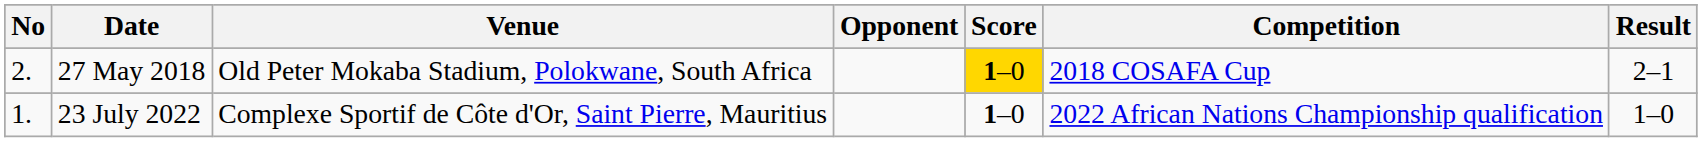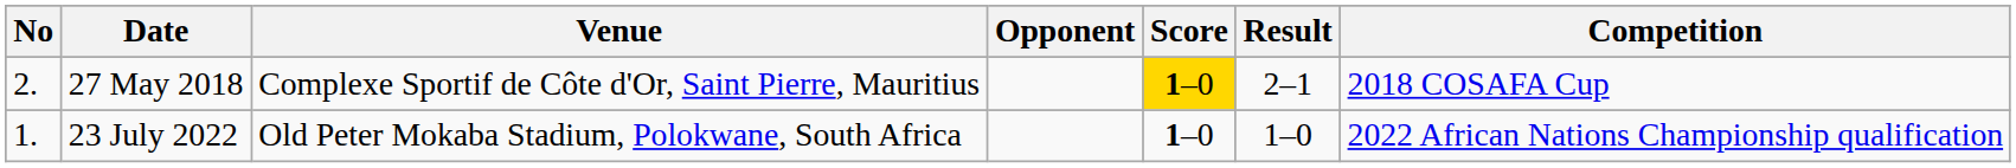 <table class="wikitable">
 <tr>
 <th>No</th>
 <th>Date</th>
 <th>Venue</th>
 <th>Opponent</th>
 <th>Score</th>
+<th>Result</th>
 <th>Competition</th>
-<th>Result</th>
 </tr>
 <tr>
 <td>2.</td>
 <td>27 May 2018</td>
-<td>Old Peter Mokaba Stadium, <a href='#'>Polokwane</a>, South Africa</td>
+<td>Complexe Sportif de Côte d'Or, <a href='#'>Saint Pierre</a>, Mauritius</td>
 <td></td>
 <td align=center style="background: gold;"><strong>1</strong>–0</td>
+<td align=center>2–1</td>
 <td><a href='#'>2018 COSAFA Cup</a></td>
-<td align=center>2–1</td>
 </tr>
 <tr>
 <td>1.</td>
 <td>23 July 2022</td>
-<td>Complexe Sportif de Côte d'Or, <a href='#'>Saint Pierre</a>, Mauritius</td>
+<td>Old Peter Mokaba Stadium, <a href='#'>Polokwane</a>, South Africa</td>
 <td></td>
 <td align=center><strong>1</strong>–0</td>
+<td align=center>1–0</td>
 <td><a href='#'>2022 African Nations Championship qualification</a></td>
-<td align=center>1–0</td>
 </tr>
 </table>
